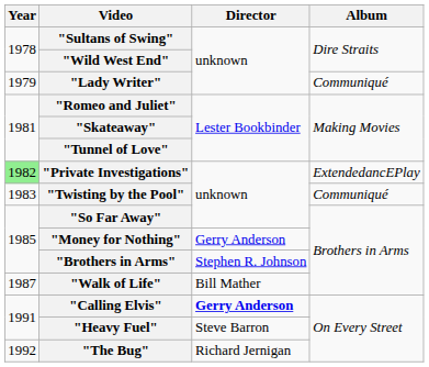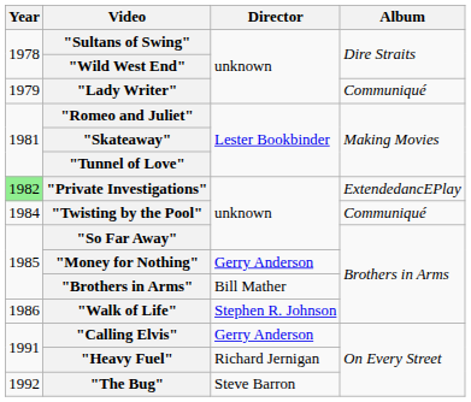 <table class="wikitable plainrowheaders">
 <tr>
 <th>Year</th>
 <th>Video</th>
 <th>Director</th>
 <th>Album</th>
 </tr>
 <tr>
 <td rowspan="2">1978</td>
 <th scope="row">"Sultans of Swing"</th>
 <td rowspan="3">unknown</td>
 <td rowspan="2"><em>Dire Straits</em></td>
 </tr>
 <tr>
 <th scope="row">"Wild West End"</th>
 </tr>
 <tr>
 <td>1979</td>
 <th scope="row">"Lady Writer"</th>
 <td><em>Communiqué</em></td>
 </tr>
 <tr>
 <td rowspan="3">1981</td>
 <th scope="row">"Romeo and Juliet"</th>
 <td rowspan="3"><a href='#'>Lester Bookbinder</a></td>
 <td rowspan="3"><em>Making Movies</em></td>
 </tr>
 <tr>
 <th scope="row">"Skateaway"</th>
 </tr>
 <tr>
 <th scope="row">"Tunnel of Love"</th>
 </tr>
 <tr>
 <td style="background: lightgreen;">1982</td>
 <th scope="row">"Private Investigations"</th>
 <td rowspan="3">unknown</td>
 <td><em>ExtendedancEPlay</em></td>
 </tr>
 <tr>
-<td>1983</td>
+<td>1984</td>
 <th scope="row">"Twisting by the Pool"</th>
 <td><em>Communiqué</em></td>
 </tr>
 <tr>
 <td rowspan="3">1985</td>
 <th scope="row">"So Far Away"</th>
 <td rowspan="4"><em>Brothers in Arms</em></td>
 </tr>
 <tr>
 <th scope="row">"Money for Nothing"</th>
 <td><a href='#'>Gerry Anderson</a></td>
 </tr>
 <tr>
 <th scope="row">"Brothers in Arms"</th>
-<td><a href='#'>Stephen R. Johnson</a></td>
+<td>Bill Mather</td>
 </tr>
 <tr>
-<td>1987</td>
+<td>1986</td>
 <th scope="row">"Walk of Life"</th>
-<td>Bill Mather</td>
+<td><a href='#'>Stephen R. Johnson</a></td>
 </tr>
 <tr>
 <td rowspan="2">1991</td>
 <th scope="row">"Calling Elvis"</th>
-<td><strong><a href='#'>Gerry Anderson</a></strong></td>
+<td><a href='#'>Gerry Anderson</a></td>
 <td rowspan="3"><em>On Every Street</em></td>
 </tr>
 <tr>
 <th scope="row">"Heavy Fuel"</th>
-<td>Steve Barron</td>
+<td>Richard Jernigan</td>
 </tr>
 <tr>
 <td>1992</td>
 <th scope="row">"The Bug"</th>
-<td>Richard Jernigan</td>
+<td>Steve Barron</td>
 </tr>
 </table>
